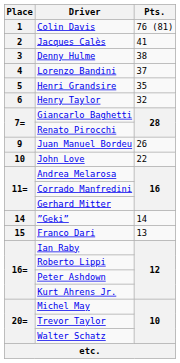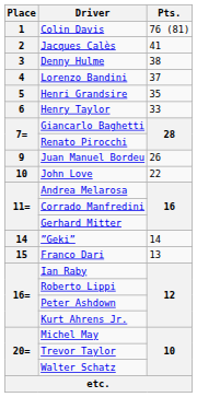 <table class="wikitable" style="font-size: 90%;">
 <tr>
 <th>Place</th>
 <th>Driver</th>
 <th>Pts.</th>
 </tr>
 <tr>
 <th>1</th>
 <td> <a href='#'>Colin Davis</a></td>
 <td>76 (81)</td>
 </tr>
 <tr>
 <th>2</th>
 <td> <a href='#'>Jacques Calès</a></td>
 <td>41</td>
 </tr>
 <tr>
 <th>3</th>
 <td> <a href='#'>Denny Hulme</a></td>
 <td>38</td>
 </tr>
 <tr>
 <th>4</th>
 <td> <a href='#'>Lorenzo Bandini</a></td>
 <td>37</td>
 </tr>
 <tr>
 <th>5</th>
 <td> <a href='#'>Henri Grandsire</a></td>
 <td>35</td>
 </tr>
 <tr>
 <th>6</th>
 <td> <a href='#'>Henry Taylor</a></td>
-<td>32</td>
+<td>33</td>
 </tr>
 <tr>
 <th rowspan=2>7=</th>
 <td> <a href='#'>Giancarlo Baghetti</a></td>
 <th rowspan=2>28</th>
 </tr>
 <tr>
 <td> <a href='#'>Renato Pirocchi</a></td>
 </tr>
 <tr>
 <th>9</th>
 <td> <a href='#'>Juan Manuel Bordeu</a></td>
 <td>26</td>
 </tr>
 <tr>
 <th>10</th>
 <td> <a href='#'>John Love</a></td>
 <td>22</td>
 </tr>
 <tr>
 <th rowspan=3>11=</th>
 <td> <a href='#'>Andrea Melarosa</a></td>
 <th rowspan=3>16</th>
 </tr>
 <tr>
 <td> <a href='#'>Corrado Manfredini</a></td>
 </tr>
 <tr>
 <td> <a href='#'>Gerhard Mitter</a></td>
 </tr>
 <tr>
 <th>14</th>
 <td> <a href='#'>”Geki”</a></td>
 <td>14</td>
 </tr>
 <tr>
 <th>15</th>
 <td> <a href='#'>Franco Dari</a></td>
 <td>13</td>
 </tr>
 <tr>
 <th rowspan=4>16=</th>
 <td> <a href='#'>Ian Raby</a></td>
 <th rowspan=4>12</th>
 </tr>
 <tr>
 <td> <a href='#'>Roberto Lippi</a></td>
 </tr>
 <tr>
 <td> <a href='#'>Peter Ashdown</a></td>
 </tr>
 <tr>
 <td> <a href='#'>Kurt Ahrens Jr.</a></td>
 </tr>
 <tr>
 <th rowspan=3>20=</th>
 <td> <a href='#'>Michel May</a></td>
 <th rowspan=3>10</th>
 </tr>
 <tr>
 <td> <a href='#'>Trevor Taylor</a></td>
 </tr>
 <tr>
 <td> <a href='#'>Walter Schatz</a></td>
 </tr>
 <tr>
 <th colspan=3>etc.</th>
 </tr>
 </table>
